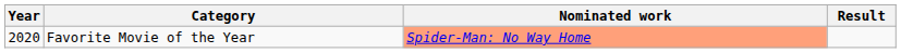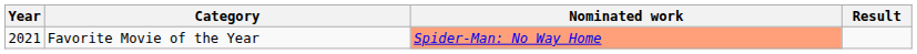 <table class=wikitable>
 <tr>
 <th scope="col" style="width:1em;">Year</th>
 <th scope="col" style="width:33em;">Category</th>
 <th scope="col" style="width:39em;">Nominated work</th>
 <th scope="col" style="width:5em;">Result</th>
 </tr>
 <tr>
-<td>2020</td>
+<td>2021</td>
 <td>Favorite Movie of the Year</td>
 <td style="background: lightsalmon;"><em><a href='#'>Spider-Man: No Way Home</a></em></td>
 <td></td>
 </tr>
 </table>
